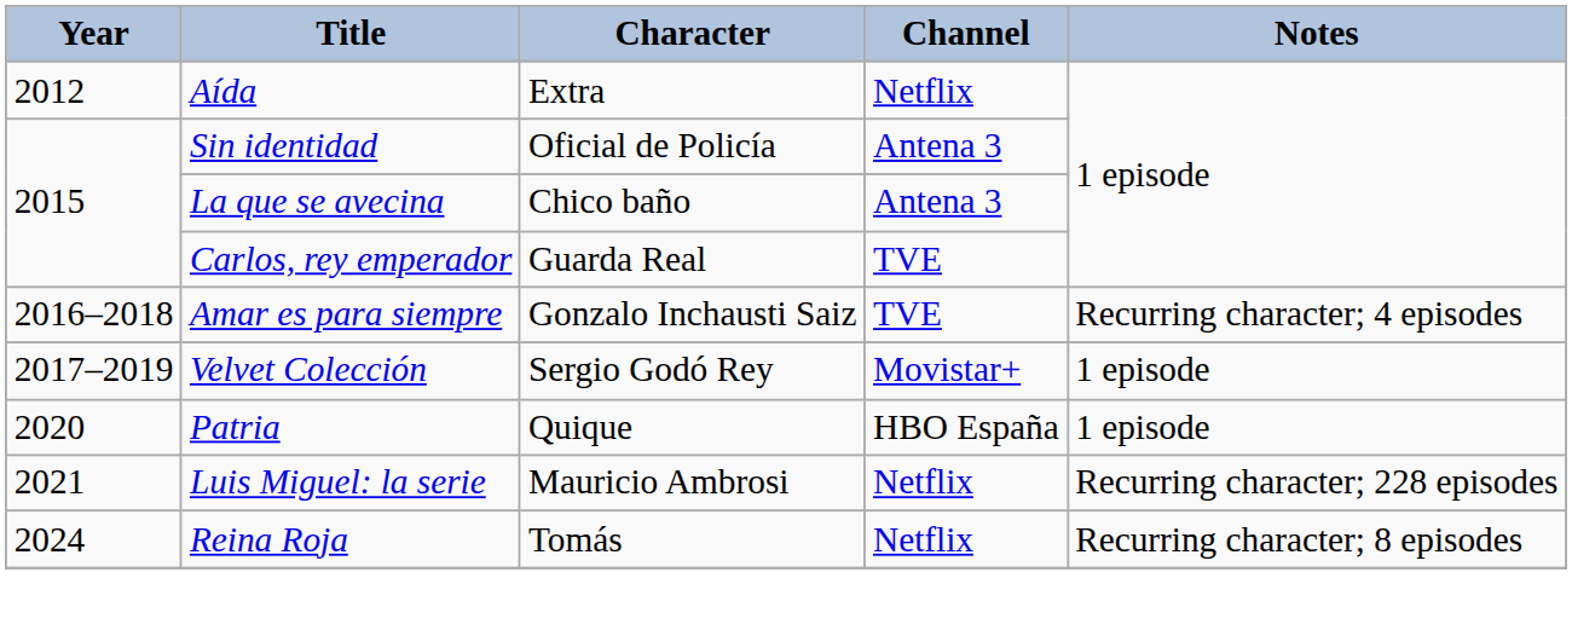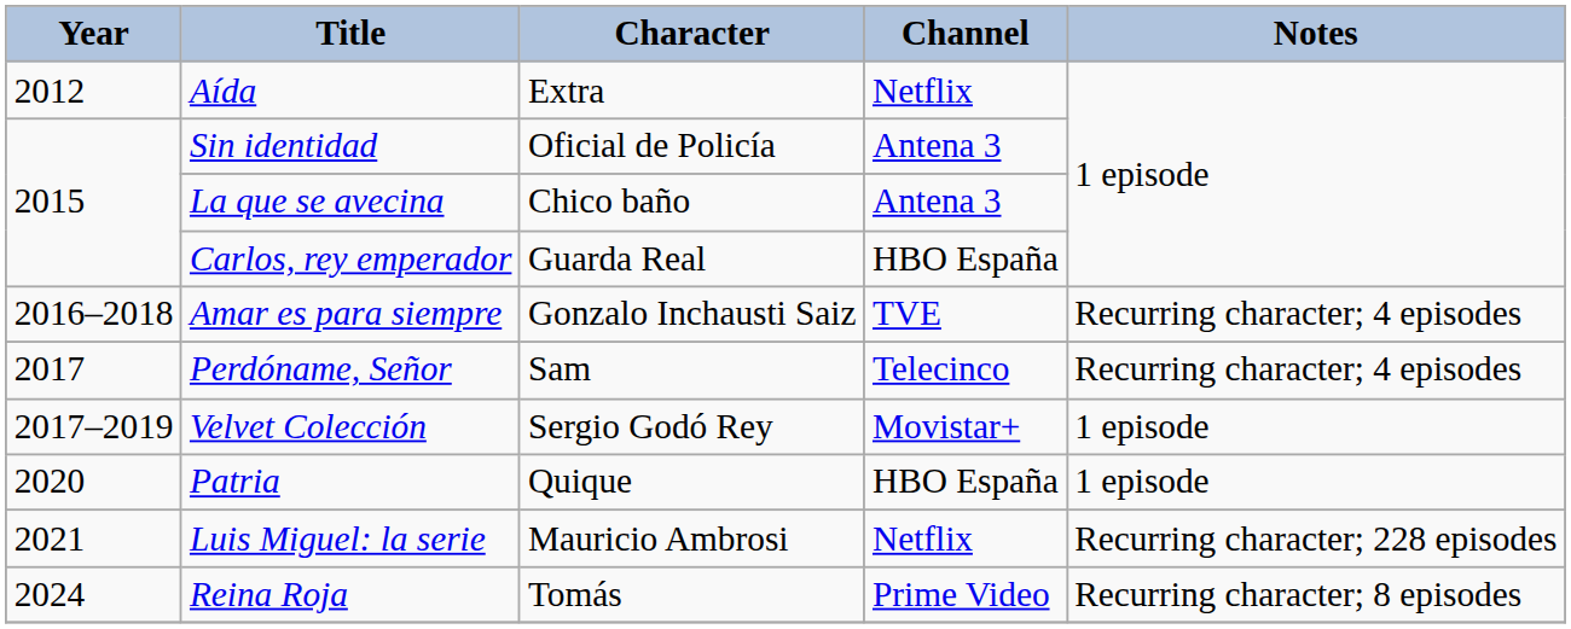 <table class="wikitable">
 <tr>
 <th style="background: #B0C4DE;">Year</th>
 <th style="background: #B0C4DE;">Title</th>
 <th style="background: #B0C4DE;">Character</th>
 <th style="background: #B0C4DE;">Channel</th>
 <th style="background: #B0C4DE;">Notes</th>
 </tr>
 <tr>
 <td>2012</td>
 <td><em><a href='#'>Aída</a></em></td>
 <td>Extra</td>
 <td><a href='#'>Netflix</a></td>
 <td rowspan="4">1 episode</td>
 </tr>
 <tr>
 <td rowspan="3">2015</td>
 <td><em><a href='#'>Sin identidad</a></em></td>
 <td>Oficial de Policía</td>
 <td><a href='#'>Antena 3</a></td>
 </tr>
 <tr>
 <td><em><a href='#'>La que se avecina</a></em></td>
 <td>Chico baño</td>
 <td><a href='#'>Antena 3</a></td>
 </tr>
 <tr>
 <td><em><a href='#'>Carlos, rey emperador</a></em></td>
 <td>Guarda Real</td>
-<td><a href='#'>TVE</a></td>
+<td>HBO España</td>
 </tr>
 <tr>
 <td>2016–2018</td>
 <td><em><a href='#'>Amar es para siempre</a></em></td>
 <td>Gonzalo Inchausti Saiz</td>
 <td><a href='#'>TVE</a></td>
+<td>Recurring character; 4 episodes</td>
+</tr>
+<tr>
+<td>2017</td>
+<td><em><a href='#'>Perdóname, Señor</a></em></td>
+<td>Sam</td>
+<td><a href='#'>Telecinco</a></td>
 <td>Recurring character; 4 episodes</td>
 </tr>
 <tr>
 <td>2017–2019</td>
 <td><em><a href='#'>Velvet Colección</a></em></td>
 <td>Sergio Godó Rey</td>
 <td><a href='#'>Movistar+</a></td>
 <td>1 episode</td>
 </tr>
 <tr>
 <td>2020</td>
 <td><em><a href='#'>Patria</a></em></td>
 <td>Quique</td>
 <td>HBO España</td>
 <td>1 episode</td>
 </tr>
 <tr>
 <td>2021</td>
 <td><em><a href='#'>Luis Miguel: la serie</a></em></td>
 <td>Mauricio Ambrosi</td>
 <td><a href='#'>Netflix</a></td>
 <td>Recurring character; 228 episodes</td>
 </tr>
 <tr>
 <td>2024</td>
 <td><a href='#'><em>Reina Roja</em></a></td>
 <td>Tomás</td>
-<td><a href='#'>Netflix</a></td>
+<td><a href='#'>Prime Video</a></td>
 <td>Recurring character; 8 episodes</td>
 </tr>
 <tr>
 </tr>
 </table>
